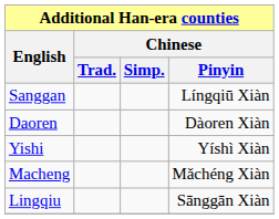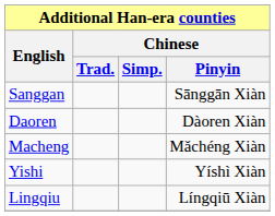 <table class="wikitable">
 <tr>
 <th colspan=4 style="background:#ffff99;">Additional Han-era <a href='#'>counties</a></th>
 </tr>
 <tr>
 <th rowspan=2>English</th>
 <th colspan=3>Chinese</th>
 </tr>
 <tr>
 <th><a href='#'>Trad.</a></th>
 <th><a href='#'>Simp.</a></th>
 <th><a href='#'>Pinyin</a></th>
 </tr>
 <tr>
 <td><a href='#'>Sanggan</a></td>
 <td align=right></td>
 <td align=right></td>
-<td align=right>Língqiū Xiàn</td>
+<td align=right>Sānggān Xiàn</td>
 </tr>
 <tr>
 <td><a href='#'>Daoren</a></td>
 <td align=right></td>
 <td align=right></td>
 <td align=right>Dàoren Xiàn</td>
 </tr>
 <tr>
+<td><a href='#'>Macheng</a></td>
+<td align=right></td>
+<td align=right></td>
+<td align=right>Mǎchéng Xiàn</td>
+</tr>
+<tr>
 <td><a href='#'>Yishi</a></td>
 <td align=right></td>
 <td align=right></td>
 <td align=right>Yíshì Xiàn</td>
 </tr>
 <tr>
-<td><a href='#'>Macheng</a></td>
-<td align=right></td>
-<td align=right></td>
-<td align=right>Mǎchéng Xiàn</td>
-</tr>
-<tr>
 <td><a href='#'>Lingqiu</a></td>
 <td align=right></td>
 <td align=right></td>
-<td align=right>Sānggān Xiàn</td>
+<td align=right>Língqiū Xiàn</td>
 </tr>
 <tr>
 </tr>
 </table>
